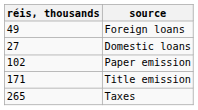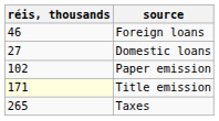 <table class="wikitable">
 <tr>
 <th>réis, thousands</th>
 <th>source</th>
 </tr>
 <tr>
-<td>49</td>
+<td>46</td>
 <td>Foreign loans</td>
 </tr>
 <tr>
 <td>27</td>
 <td>Domestic loans</td>
 </tr>
 <tr>
 <td>102</td>
 <td>Paper emission</td>
 </tr>
 <tr>
-<td>171</td>
+<td style="background: lightyellow;">171</td>
 <td>Title emission</td>
 </tr>
 <tr>
 <td>265</td>
 <td>Taxes</td>
 </tr>
 </table>
